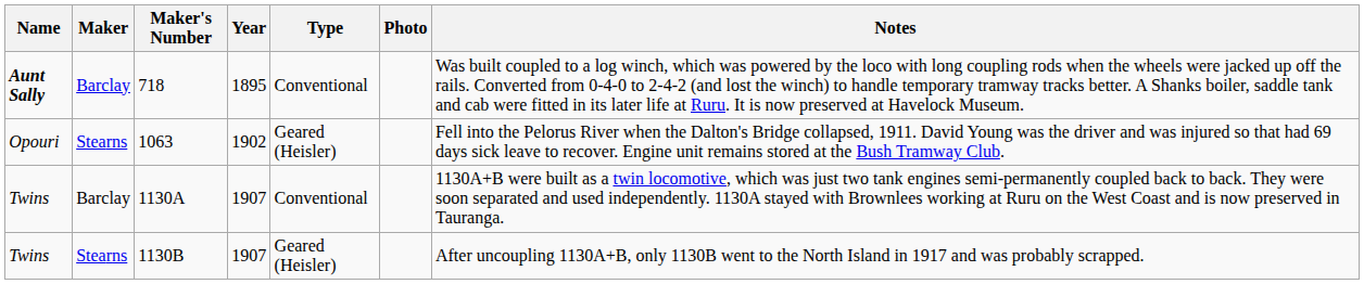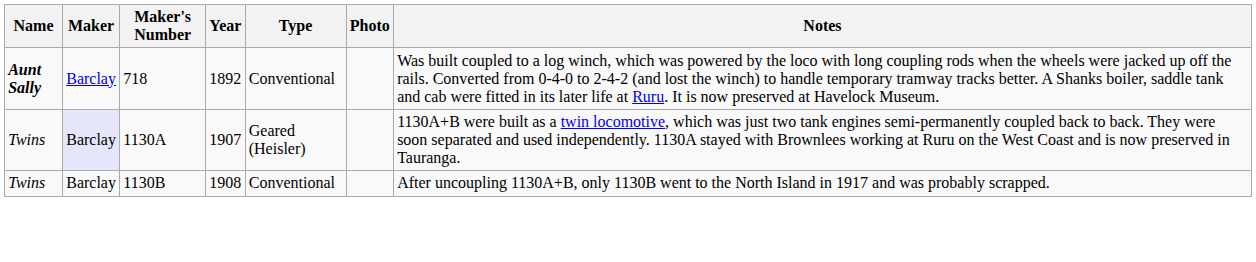 <table class="wikitable">
 <tr>
 <th>Name</th>
 <th>Maker</th>
 <th>Maker's Number</th>
 <th>Year</th>
 <th>Type</th>
 <th>Photo</th>
 <th>Notes</th>
 </tr>
 <tr>
 <td><strong><em>Aunt Sally</em></strong></td>
 <td><a href='#'>Barclay</a></td>
 <td>718</td>
-<td>1895</td>
+<td>1892</td>
 <td>Conventional</td>
 <td></td>
 <td>Was built coupled to a log winch, which was powered by the loco with long coupling rods when the wheels were jacked up off the rails. Converted from 0-4-0 to 2-4-2 (and lost the winch) to handle temporary tramway tracks better. A Shanks boiler, saddle tank and cab were fitted in its later life at <a href='#'>Ruru</a>. It is now preserved at Havelock Museum.</td>
 </tr>
 <tr>
-<td><em>Opouri</em></td>
-<td><a href='#'>Stea<span>r</span>ns</a></td>
-<td>1063</td>
-<td>1902</td>
-<td>Geared (Heisler)</td>
-<td></td>
-<td>Fell into the Pelorus River when the Dalton's Bridge collapsed, 1911. David Young was the driver and was injured so that had 69 days sick leave to recover. Engine unit remains stored at the <a href='#'>Bush Tramway Club</a>.</td>
-</tr>
-<tr>
 <td><em>Twins</em></td>
-<td>Barclay</td>
+<td style="background: lavender;">Barclay</td>
 <td>1130A</td>
 <td>1907</td>
-<td>Conventional</td>
+<td>Geared (Heisler)</td>
 <td></td>
 <td>1130A+B were built as a <a href='#'>twin locomotive</a>, which was just two tank engines semi-permanently coupled back to back. They were soon separated and used independently. 1130A stayed with Brownlees working at Ruru on the West Coast and is now preserved in Tauranga.</td>
 </tr>
 <tr>
 <td><em>Twins</em></td>
-<td><a href='#'>Stea<span>r</span>ns</a></td>
+<td>Barclay</td>
 <td>1130B</td>
-<td>1907</td>
-<td>Geared (Heisler)</td>
+<td>1908</td>
+<td>Conventional</td>
 <td></td>
 <td>After uncoupling 1130A+B, only 1130B went to the North Island in 1917 and was probably scrapped.</td>
 </tr>
 <tr>
 </tr>
 </table>
